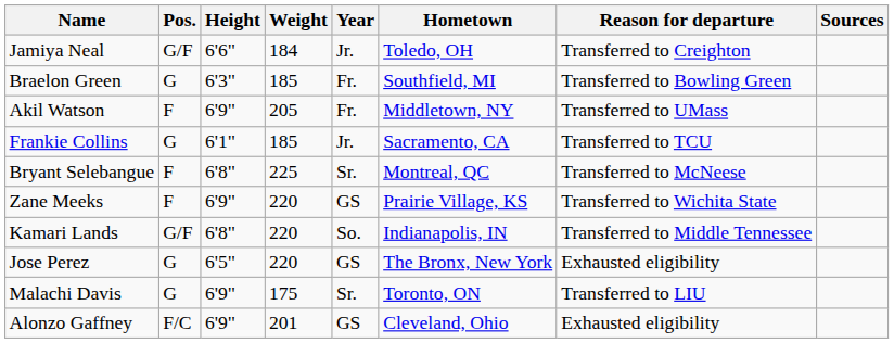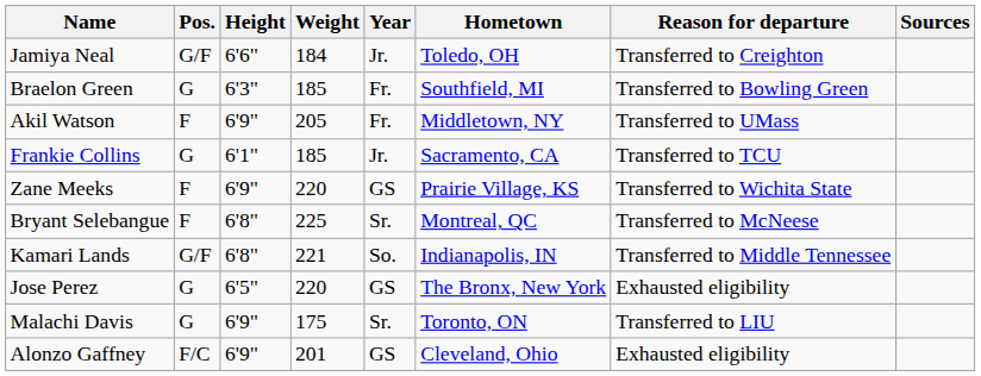 <table class="wikitable sortable" style="font-size:100%;" border="1">
 <tr>
 <th>Name</th>
 <th>Pos.</th>
 <th>Height</th>
 <th>Weight</th>
 <th>Year</th>
 <th>Hometown</th>
 <th ! class="unsortable">Reason for departure</th>
 <th>Sources</th>
 </tr>
 <tr>
 <td>Jamiya Neal</td>
 <td>G/F</td>
 <td>6'6"</td>
 <td>184</td>
 <td>Jr.</td>
 <td><a href='#'>Toledo, OH</a></td>
 <td>Transferred to <a href='#'>Creighton</a></td>
 <td></td>
 </tr>
 <tr>
 <td>Braelon Green</td>
 <td>G</td>
 <td>6'3"</td>
 <td>185</td>
 <td>Fr.</td>
 <td><a href='#'>Southfield, MI</a></td>
 <td>Transferred to <a href='#'>Bowling Green</a></td>
 <td></td>
 </tr>
 <tr>
 <td>Akil Watson</td>
 <td>F</td>
 <td>6'9"</td>
 <td>205</td>
 <td>Fr.</td>
 <td><a href='#'>Middletown, NY</a></td>
 <td>Transferred to <a href='#'>UMass</a></td>
 <td></td>
 </tr>
 <tr>
 <td><a href='#'>Frankie Collins</a></td>
 <td>G</td>
 <td>6'1"</td>
 <td>185</td>
 <td>Jr.</td>
 <td><a href='#'>Sacramento, CA</a></td>
 <td>Transferred to <a href='#'>TCU</a></td>
 <td></td>
 </tr>
 <tr>
+<td>Zane Meeks</td>
+<td>F</td>
+<td>6'9"</td>
+<td>220</td>
+<td>GS</td>
+<td><a href='#'>Prairie Village, KS</a></td>
+<td>Transferred to <a href='#'>Wichita State</a></td>
+<td></td>
+</tr>
+<tr>
 <td>Bryant Selebangue</td>
 <td>F</td>
 <td>6'8"</td>
 <td>225</td>
 <td>Sr.</td>
 <td><a href='#'>Montreal, QC</a></td>
 <td>Transferred to <a href='#'>McNeese</a></td>
 <td></td>
 </tr>
 <tr>
-<td>Zane Meeks</td>
-<td>F</td>
-<td>6'9"</td>
-<td>220</td>
-<td>GS</td>
-<td><a href='#'>Prairie Village, KS</a></td>
-<td>Transferred to <a href='#'>Wichita State</a></td>
-<td></td>
-</tr>
-<tr>
 <td>Kamari Lands</td>
 <td>G/F</td>
 <td>6'8"</td>
-<td>220</td>
+<td>221</td>
 <td>So.</td>
 <td><a href='#'>Indianapolis, IN</a></td>
 <td>Transferred to <a href='#'>Middle Tennessee</a></td>
 <td></td>
 </tr>
 <tr>
 <td>Jose Perez</td>
 <td>G</td>
 <td>6'5"</td>
 <td>220</td>
 <td>GS</td>
 <td><a href='#'>The Bronx, New York</a></td>
 <td>Exhausted eligibility</td>
 <td></td>
 </tr>
 <tr>
 <td>Malachi Davis</td>
 <td>G</td>
 <td>6'9"</td>
 <td>175</td>
 <td>Sr.</td>
 <td><a href='#'>Toronto, ON</a></td>
 <td>Transferred to <a href='#'>LIU</a></td>
 <td></td>
 </tr>
 <tr>
 <td>Alonzo Gaffney</td>
 <td>F/C</td>
 <td>6'9"</td>
 <td>201</td>
 <td>GS</td>
 <td><a href='#'>Cleveland, Ohio</a></td>
 <td>Exhausted eligibility</td>
 </tr>
 </table>
